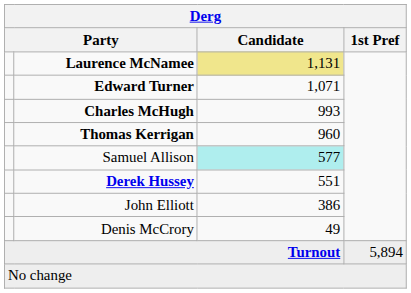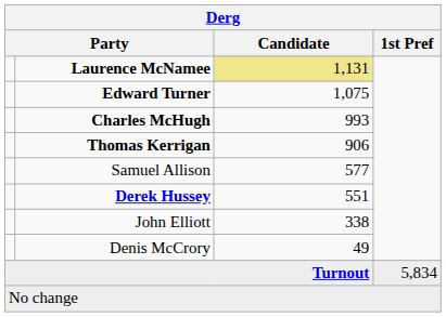 <table class="wikitable">
 <tr>
 <th colspan="4" align="center"><a href='#'>Derg</a></th>
 </tr>
 <tr>
 <th colspan="2" align="center" width=200>Party</th>
 <th width=150>Candidate</th>
 <th width=60>1st Pref</th>
 </tr>
 <tr>
 <td></td>
 <td align="right"><strong>Laurence McNamee</strong></td>
 <td align="right" style="background: khaki;">1,131</td>
 </tr>
 <tr>
 <td></td>
 <td align="right"><strong>Edward Turner</strong></td>
-<td align="right">1,071</td>
+<td align="right">1,075</td>
 </tr>
 <tr>
 <td></td>
 <td align="right"><strong>Charles McHugh</strong></td>
 <td align="right">993</td>
 </tr>
 <tr>
 <td></td>
 <td align="right"><strong>Thomas Kerrigan</strong></td>
-<td align="right">960</td>
+<td align="right">906</td>
 </tr>
 <tr>
 <td></td>
 <td align="right">Samuel Allison</td>
-<td align="right" style="background: paleturquoise;">577</td>
+<td align="right">577</td>
 </tr>
 <tr>
 <td></td>
 <td align="right"><strong><a href='#'>Derek Hussey</a></strong></td>
 <td align="right">551</td>
 </tr>
 <tr>
 <td></td>
 <td align="right">John Elliott</td>
-<td align="right">386</td>
+<td align="right">338</td>
 </tr>
 <tr>
 <td></td>
 <td align="right">Denis McCrory</td>
 <td align="right">49</td>
 </tr>
 <tr bgcolor="EEEEEE">
 <td colspan=3 align="right"><strong><a href='#'>Turnout</a></strong></td>
-<td align="right">5,894</td>
+<td align="right">5,834</td>
 </tr>
 <tr>
 <td colspan=4 bgcolor="EEEEEE">No change</td>
 </tr>
 </table>
